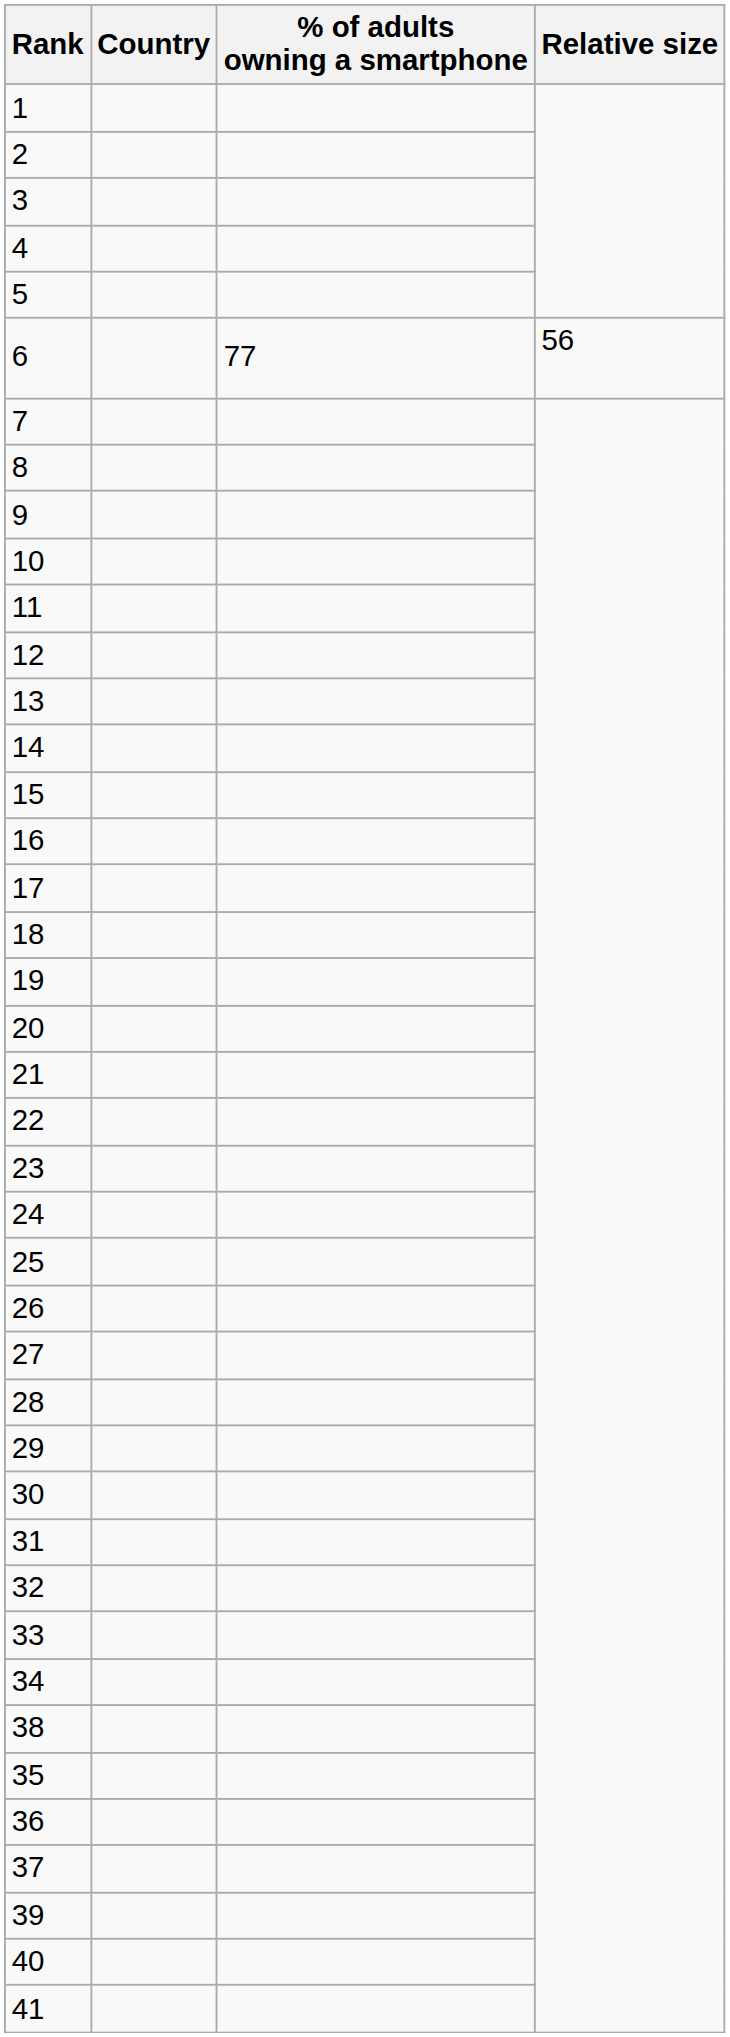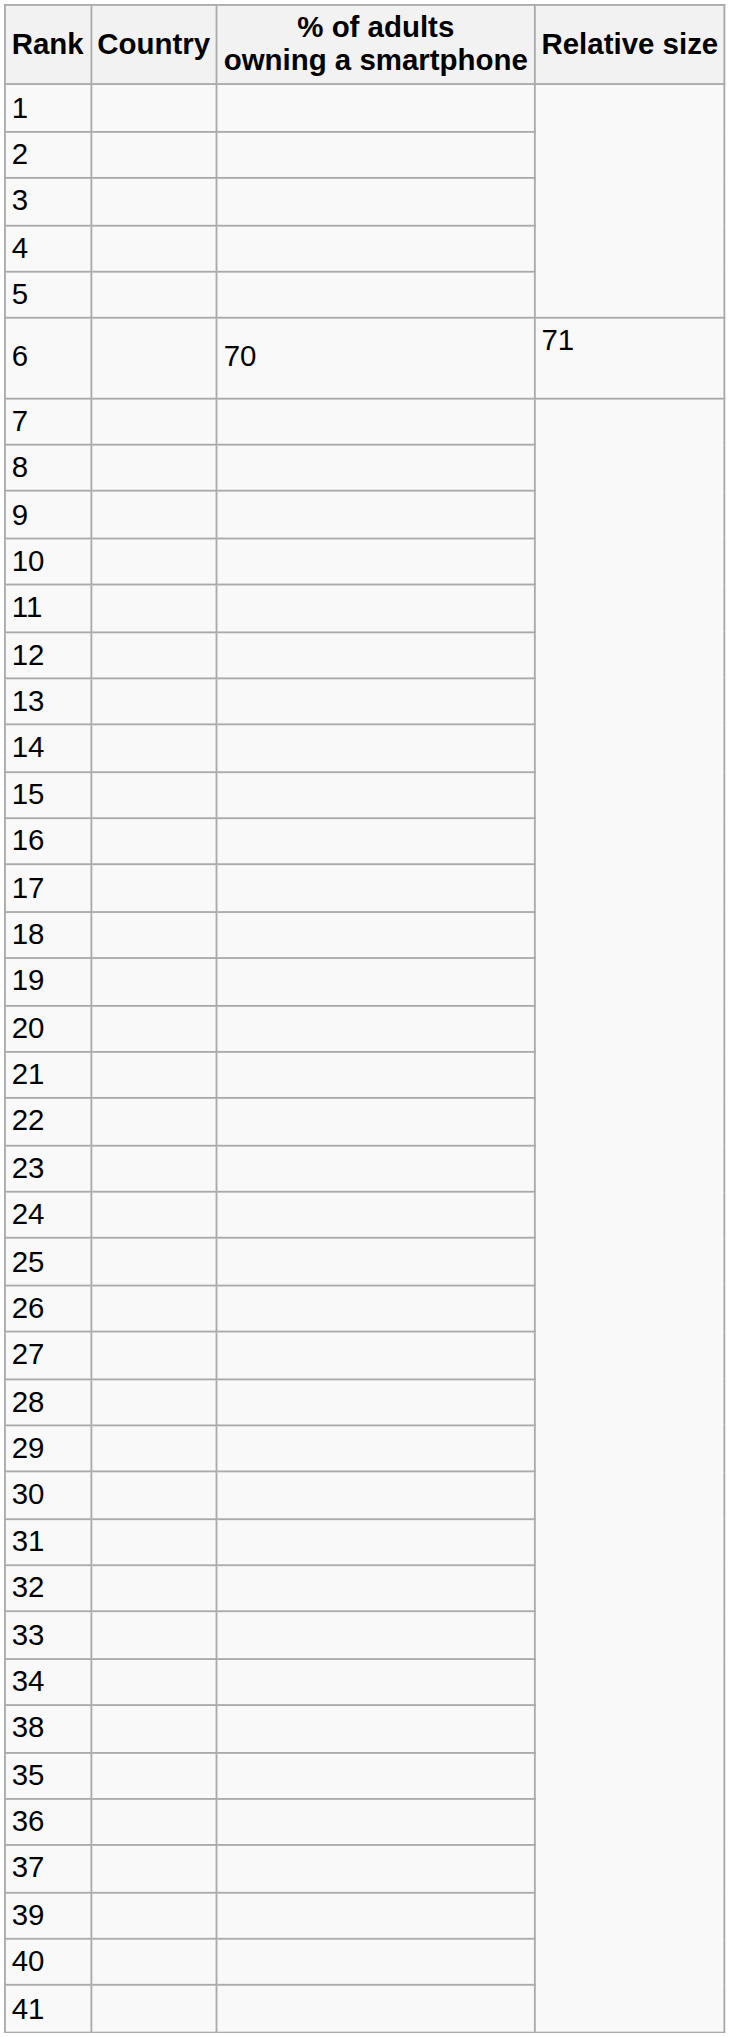 <table class="wikitable sortable">
 <tr>
 <th>Rank</th>
 <th>Country</th>
 <th>% of adults<br>owning a smartphone</th>
 <th>Relative size</th>
 </tr>
 <tr>
 <td>1</td>
 <td></td>
 <td></td>
 </tr>
 <tr>
 <td>2</td>
 <td></td>
 <td></td>
 </tr>
 <tr>
 <td>3</td>
 <td></td>
 <td></td>
 </tr>
 <tr>
 <td>4</td>
 <td></td>
 <td></td>
 </tr>
 <tr>
 <td>5</td>
 <td></td>
 <td></td>
 </tr>
 <tr>
 <td>6</td>
 <td></td>
-<td>77</td>
-<td><span>56</span><div> </div></td>
+<td>70</td>
+<td><span>71</span><div> </div></td>
 </tr>
 <tr>
 <td>7</td>
 <td></td>
 <td></td>
 </tr>
 <tr>
 <td>8</td>
 <td></td>
 <td></td>
 </tr>
 <tr>
 <td>9</td>
 <td></td>
 <td></td>
 </tr>
 <tr>
 <td>10</td>
 <td></td>
 <td></td>
 </tr>
 <tr>
 <td>11</td>
 <td></td>
 <td></td>
 </tr>
 <tr>
 <td>12</td>
 <td></td>
 <td></td>
 </tr>
 <tr>
 <td>13</td>
 <td></td>
 <td></td>
 </tr>
 <tr>
 <td>14</td>
 <td></td>
 <td></td>
 </tr>
 <tr>
 <td>15</td>
 <td></td>
 <td></td>
 </tr>
 <tr>
 <td>16</td>
 <td></td>
 <td></td>
 </tr>
 <tr>
 <td>17</td>
 <td></td>
 <td></td>
 </tr>
 <tr>
 <td>18</td>
 <td></td>
 <td></td>
 </tr>
 <tr>
 <td>19</td>
 <td></td>
 <td></td>
 </tr>
 <tr>
 <td>20</td>
 <td></td>
 <td></td>
 </tr>
 <tr>
 <td>21</td>
 <td></td>
 <td></td>
 </tr>
 <tr>
 <td>22</td>
 <td></td>
 <td></td>
 </tr>
 <tr>
 <td>23</td>
 <td></td>
 <td></td>
 </tr>
 <tr>
 <td>24</td>
 <td></td>
 <td></td>
 </tr>
 <tr>
 <td>25</td>
 <td></td>
 <td></td>
 </tr>
 <tr>
 <td>26</td>
 <td></td>
 <td></td>
 </tr>
 <tr>
 <td>27</td>
 <td></td>
 <td></td>
 </tr>
 <tr>
 <td>28</td>
 <td></td>
 <td></td>
 </tr>
 <tr>
 <td>29</td>
 <td></td>
 <td></td>
 </tr>
 <tr>
 <td>30</td>
 <td></td>
 <td></td>
 </tr>
 <tr>
 <td>31</td>
 <td></td>
 <td></td>
 </tr>
 <tr>
 <td>32</td>
 <td></td>
 <td></td>
 </tr>
 <tr>
 <td>33</td>
 <td></td>
 <td></td>
 </tr>
 <tr>
 <td>34</td>
 <td></td>
 <td></td>
 </tr>
 <tr>
 <td>38</td>
 <td></td>
 <td></td>
 </tr>
 <tr>
 <td>35</td>
 <td></td>
 <td></td>
 </tr>
 <tr>
 <td>36</td>
 <td></td>
 <td></td>
 </tr>
 <tr>
 <td>37</td>
 <td></td>
 <td></td>
 </tr>
 <tr>
 <td>39</td>
 <td></td>
 <td></td>
 </tr>
 <tr>
 <td>40</td>
 <td></td>
 <td></td>
 </tr>
 <tr>
 <td>41</td>
 <td></td>
 <td></td>
 </tr>
 </table>
